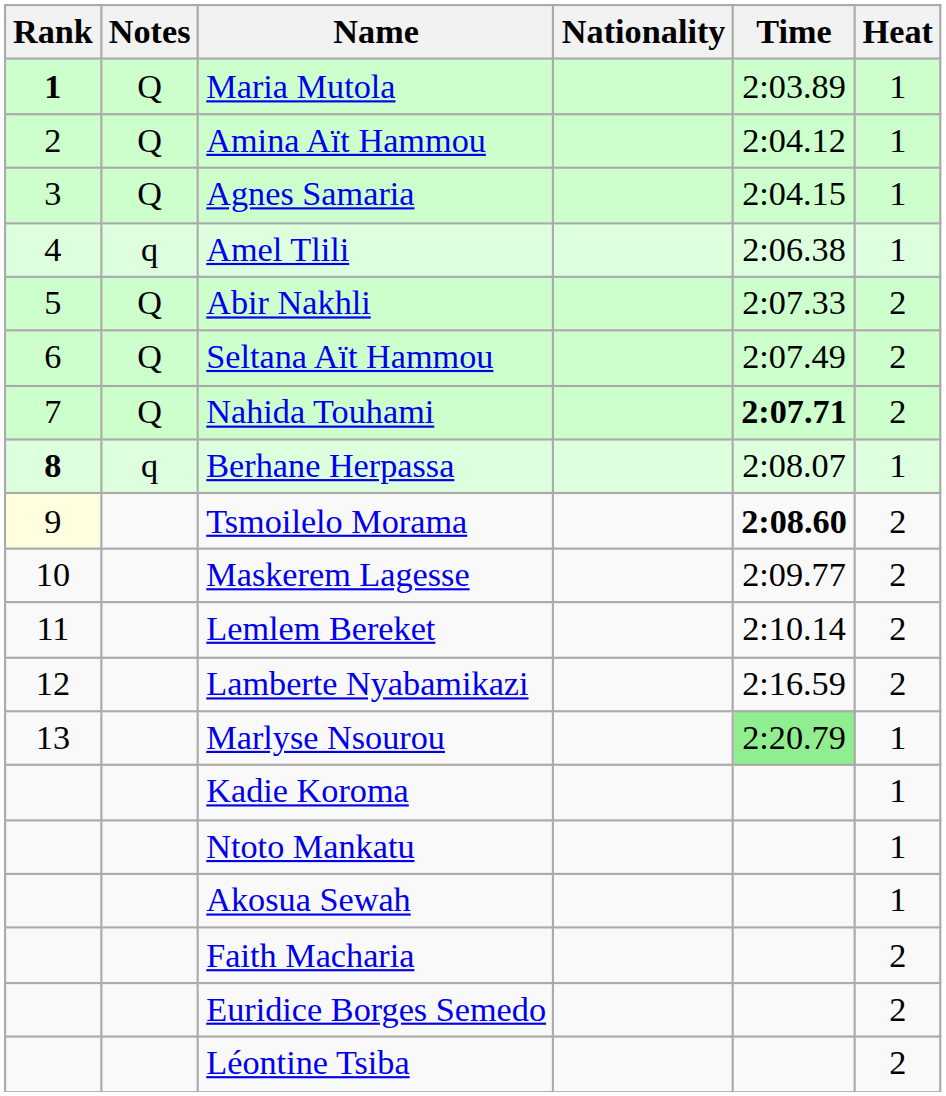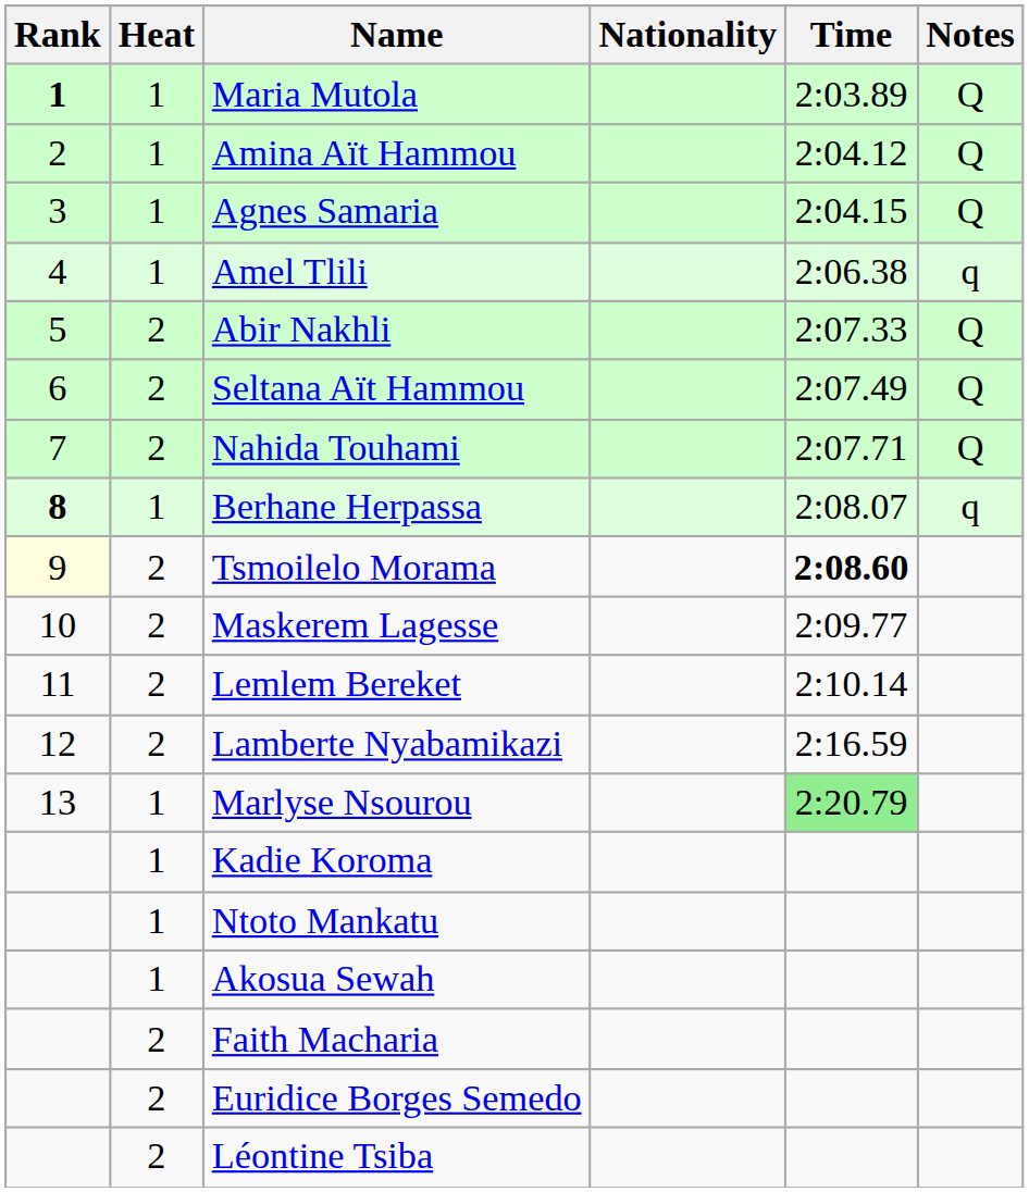 <table class="wikitable sortable" style="text-align:center">
 <tr>
 <th>Rank</th>
-<th>Notes</th>
+<th>Heat</th>
 <th>Name</th>
 <th>Nationality</th>
 <th>Time</th>
-<th>Heat</th>
+<th>Notes</th>
 </tr>
 <tr bgcolor=ccffcc>
 <td><strong>1</strong></td>
-<td>Q</td>
+<td>1</td>
 <td align=left><a href='#'>Maria Mutola</a></td>
 <td align=left></td>
 <td>2:03.89</td>
-<td>1</td>
+<td>Q</td>
 </tr>
 <tr bgcolor=ccffcc>
 <td>2</td>
-<td>Q</td>
+<td>1</td>
 <td align=left><a href='#'>Amina Aït Hammou</a></td>
 <td align=left></td>
 <td>2:04.12</td>
-<td>1</td>
+<td>Q</td>
 </tr>
 <tr bgcolor=ccffcc>
 <td>3</td>
-<td>Q</td>
+<td>1</td>
 <td align=left><a href='#'>Agnes Samaria</a></td>
 <td align=left></td>
 <td>2:04.15</td>
-<td>1</td>
+<td>Q</td>
 </tr>
 <tr bgcolor=ddffdd>
 <td>4</td>
-<td>q</td>
+<td>1</td>
 <td align=left><a href='#'>Amel Tlili</a></td>
 <td align=left></td>
 <td>2:06.38</td>
-<td>1</td>
+<td>q</td>
 </tr>
 <tr bgcolor=ccffcc>
 <td>5</td>
-<td>Q</td>
+<td>2</td>
 <td align=left><a href='#'>Abir Nakhli</a></td>
 <td align=left></td>
 <td>2:07.33</td>
-<td>2</td>
+<td>Q</td>
 </tr>
 <tr bgcolor=ccffcc>
 <td>6</td>
-<td>Q</td>
+<td>2</td>
 <td align=left><a href='#'>Seltana Aït Hammou</a></td>
 <td align=left></td>
 <td>2:07.49</td>
-<td>2</td>
+<td>Q</td>
 </tr>
 <tr bgcolor=ccffcc>
 <td>7</td>
-<td>Q</td>
+<td>2</td>
 <td align=left><a href='#'>Nahida Touhami</a></td>
 <td align=left></td>
-<td><strong>2:07.71</strong></td>
-<td>2</td>
+<td>2:07.71</td>
+<td>Q</td>
 </tr>
 <tr bgcolor=ddffdd>
 <td><strong>8</strong></td>
-<td>q</td>
+<td>1</td>
 <td align=left><a href='#'>Berhane Herpassa</a></td>
 <td align=left></td>
 <td>2:08.07</td>
-<td>1</td>
+<td>q</td>
 </tr>
 <tr>
 <td style="background: lightyellow;">9</td>
-<td></td>
+<td>2</td>
 <td align=left><a href='#'>Tsmoilelo Morama</a></td>
 <td align=left></td>
 <td><strong>2:08.60</strong></td>
-<td>2</td>
+<td></td>
 </tr>
 <tr>
 <td>10</td>
-<td></td>
+<td>2</td>
 <td align=left><a href='#'>Maskerem Lagesse</a></td>
 <td align=left></td>
 <td>2:09.77</td>
-<td>2</td>
+<td></td>
 </tr>
 <tr>
 <td>11</td>
-<td></td>
+<td>2</td>
 <td align=left><a href='#'>Lemlem Bereket</a></td>
 <td align=left></td>
 <td>2:10.14</td>
-<td>2</td>
+<td></td>
 </tr>
 <tr>
 <td>12</td>
-<td></td>
+<td>2</td>
 <td align=left><a href='#'>Lamberte Nyabamikazi</a></td>
 <td align=left></td>
 <td>2:16.59</td>
-<td>2</td>
+<td></td>
 </tr>
 <tr>
 <td>13</td>
-<td></td>
+<td>1</td>
 <td align=left><a href='#'>Marlyse Nsourou</a></td>
 <td align=left></td>
 <td style="background: lightgreen;">2:20.79</td>
-<td>1</td>
+<td></td>
 </tr>
 <tr>
 <td></td>
-<td></td>
+<td>1</td>
 <td align=left><a href='#'>Kadie Koroma</a></td>
 <td align=left></td>
 <td></td>
-<td>1</td>
+<td></td>
 </tr>
 <tr>
 <td></td>
-<td></td>
+<td>1</td>
 <td align=left><a href='#'>Ntoto Mankatu</a></td>
 <td align=left></td>
 <td></td>
-<td>1</td>
+<td></td>
 </tr>
 <tr>
 <td></td>
-<td></td>
+<td>1</td>
 <td align=left><a href='#'>Akosua Sewah</a></td>
 <td align=left></td>
 <td></td>
-<td>1</td>
+<td></td>
 </tr>
 <tr>
 <td></td>
-<td></td>
+<td>2</td>
 <td align=left><a href='#'>Faith Macharia</a></td>
 <td align=left></td>
 <td></td>
-<td>2</td>
+<td></td>
 </tr>
 <tr>
 <td></td>
-<td></td>
+<td>2</td>
 <td align=left><a href='#'>Euridice Borges Semedo</a></td>
 <td align=left></td>
 <td></td>
-<td>2</td>
+<td></td>
 </tr>
 <tr>
 <td></td>
-<td></td>
+<td>2</td>
 <td align=left><a href='#'>Léontine Tsiba</a></td>
 <td align=left></td>
 <td></td>
-<td>2</td>
+<td></td>
 </tr>
 </table>
